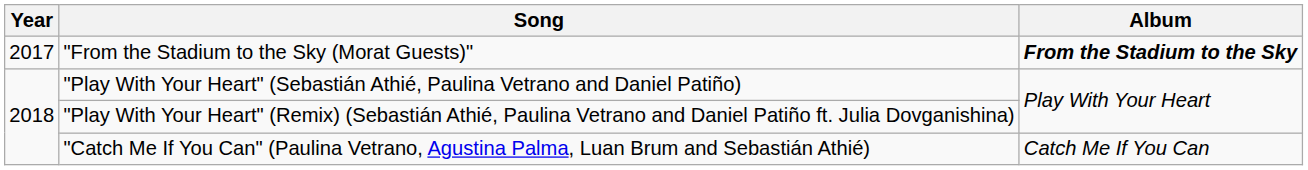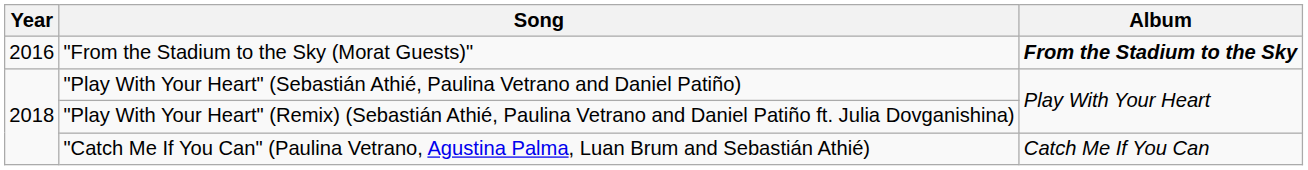 <table class="wikitable">
 <tr>
 <th>Year</th>
 <th>Song</th>
 <th>Album</th>
 </tr>
 <tr>
-<td>2017</td>
+<td>2016</td>
 <td scope="left">"From the Stadium to the Sky (Morat Guests)"</td>
 <td><strong><em>From the Stadium to the Sky</em></strong></td>
 </tr>
 <tr>
 <td rowspan="3">2018</td>
 <td scope="left">"Play With Your Heart" (Sebastián Athié, Paulina Vetrano and Daniel Patiño)</td>
 <td rowspan="2"><em>Play With Your Heart</em></td>
 </tr>
 <tr>
 <td scope="left">"Play With Your Heart" (Remix) (Sebastián Athié, Paulina Vetrano and Daniel Patiño ft. Julia Dovganishina)</td>
 </tr>
 <tr>
 <td scope="left">"Catch Me If You Can" (Paulina Vetrano, <a href='#'>Agustina Palma</a>, Luan Brum and Sebastián Athié)</td>
 <td><em>Catch Me If You Can</em></td>
 </tr>
 </table>
